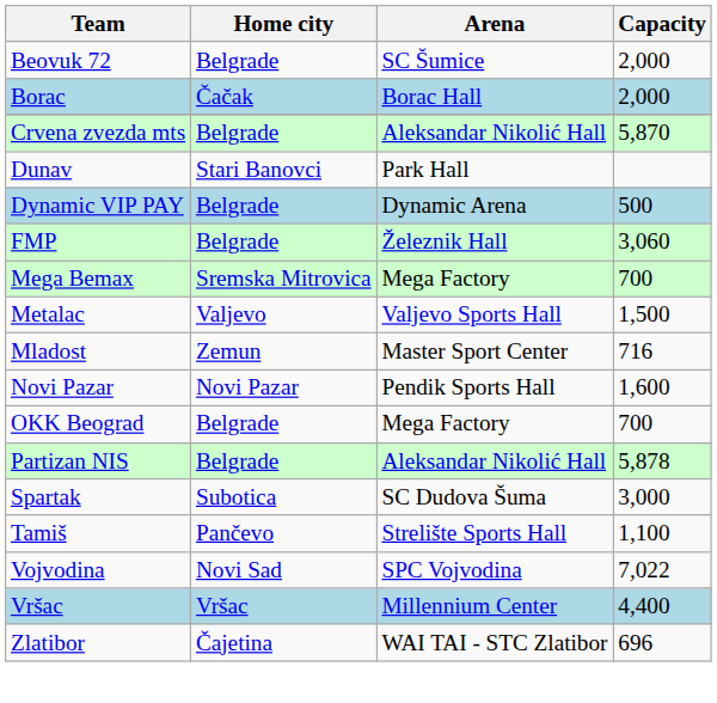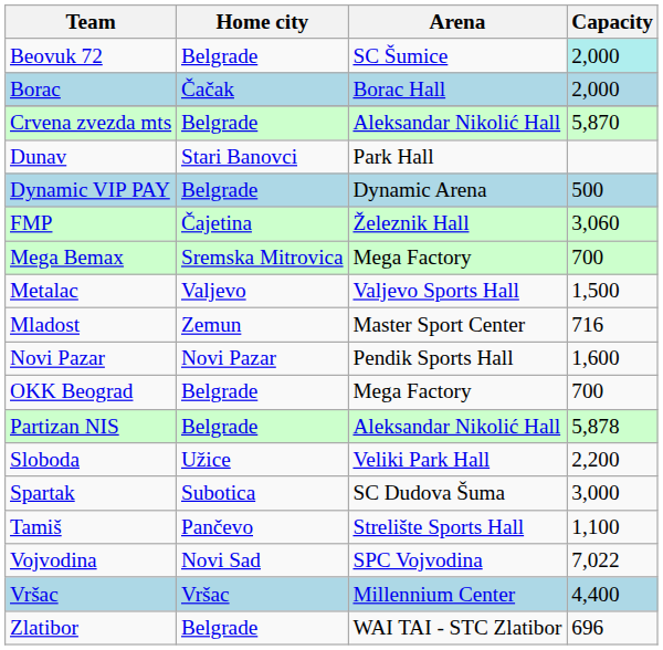 <table class="wikitable">
 <tr>
 <th>Team</th>
 <th>Home city</th>
 <th>Arena</th>
 <th>Capacity</th>
 </tr>
 <tr>
 <td><a href='#'>Beovuk 72</a></td>
 <td><a href='#'>Belgrade</a></td>
 <td><a href='#'>SC Šumice</a></td>
-<td>2,000</td>
+<td style="background: paleturquoise;">2,000</td>
 </tr>
 <tr bgcolor=lightblue>
 <td><a href='#'>Borac</a></td>
 <td><a href='#'>Čačak</a></td>
 <td><a href='#'>Borac Hall</a></td>
 <td>2,000</td>
 </tr>
 <tr>
 </tr>
 <tr bgcolor=ccffcc>
 <td><a href='#'>Crvena zvezda mts</a></td>
 <td><a href='#'>Belgrade</a></td>
 <td><a href='#'>Aleksandar Nikolić Hall</a></td>
 <td>5,870</td>
 </tr>
 <tr>
 <td><a href='#'>Dunav</a></td>
 <td><a href='#'>Stari Banovci</a></td>
 <td>Park Hall</td>
 <td></td>
 </tr>
 <tr bgcolor=lightblue>
 <td><a href='#'>Dynamic VIP PAY</a></td>
 <td><a href='#'>Belgrade</a></td>
 <td>Dynamic Arena</td>
 <td>500</td>
 </tr>
 <tr bgcolor=ccffcc>
 <td><a href='#'>FMP</a></td>
-<td><a href='#'>Belgrade</a></td>
+<td><a href='#'>Čajetina</a></td>
 <td><a href='#'>Železnik Hall</a></td>
 <td>3,060</td>
 </tr>
 <tr bgcolor=ccffcc>
 <td><a href='#'>Mega Bemax</a></td>
 <td><a href='#'>Sremska Mitrovica</a></td>
 <td>Mega Factory</td>
 <td>700</td>
 </tr>
 <tr>
 <td><a href='#'>Metalac</a></td>
 <td><a href='#'>Valjevo</a></td>
 <td><a href='#'>Valjevo Sports Hall</a></td>
 <td>1,500</td>
 </tr>
 <tr>
 <td><a href='#'>Mladost</a></td>
 <td><a href='#'>Zemun</a></td>
 <td>Master Sport Center</td>
 <td>716</td>
 </tr>
 <tr>
 <td><a href='#'>Novi Pazar</a></td>
 <td><a href='#'>Novi Pazar</a></td>
 <td>Pendik Sports Hall</td>
 <td>1,600</td>
 </tr>
 <tr>
 <td><a href='#'>OKK Beograd</a></td>
 <td><a href='#'>Belgrade</a></td>
 <td>Mega Factory</td>
 <td>700</td>
 </tr>
 <tr bgcolor=ccffcc>
 <td><a href='#'>Partizan NIS</a></td>
 <td><a href='#'>Belgrade</a></td>
 <td><a href='#'>Aleksandar Nikolić Hall</a></td>
 <td>5,878</td>
 </tr>
 <tr>
+<td><a href='#'>Sloboda</a></td>
+<td><a href='#'>Užice</a></td>
+<td><a href='#'>Veliki Park Hall</a></td>
+<td>2,200</td>
+</tr>
+<tr>
 <td><a href='#'>Spartak</a></td>
 <td><a href='#'>Subotica</a></td>
 <td>SC Dudova Šuma</td>
 <td>3,000</td>
 </tr>
 <tr>
 <td><a href='#'>Tamiš</a></td>
 <td><a href='#'>Pančevo</a></td>
 <td><a href='#'>Strelište Sports Hall</a></td>
 <td>1,100</td>
 </tr>
 <tr>
 <td><a href='#'>Vojvodina</a></td>
 <td><a href='#'>Novi Sad</a></td>
 <td><a href='#'>SPC Vojvodina</a></td>
 <td>7,022</td>
 </tr>
 <tr bgcolor=lightblue>
 <td><a href='#'>Vršac</a></td>
 <td><a href='#'>Vršac</a></td>
 <td><a href='#'>Millennium Center</a></td>
 <td>4,400</td>
 </tr>
 <tr>
 <td><a href='#'>Zlatibor</a></td>
-<td><a href='#'>Čajetina</a></td>
+<td><a href='#'>Belgrade</a></td>
 <td>WAI TAI - STC Zlatibor</td>
 <td>696</td>
 </tr>
 </table>
